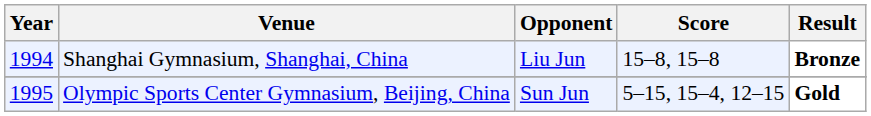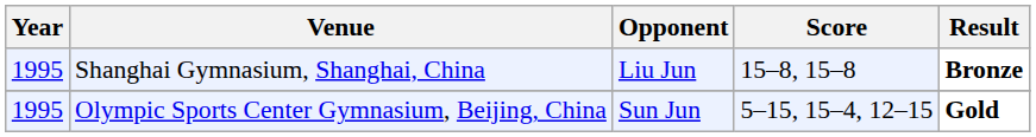 <table class="sortable wikitable" style="font-size: 90%;">
 <tr>
 <th>Year</th>
 <th>Venue</th>
 <th>Opponent</th>
 <th>Score</th>
 <th>Result</th>
 </tr>
 <tr style="background:#ECF2FF">
-<td align="center"><a href='#'>1994</a></td>
+<td align="center"><a href='#'>1995</a></td>
 <td align="left">Shanghai Gymnasium, <a href='#'>Shanghai, China</a></td>
 <td align="left"> <a href='#'>Liu Jun</a></td>
 <td align="left">15–8, 15–8</td>
 <td style="text-align:left; background:white"> <strong>Bronze</strong></td>
 </tr>
 <tr>
 </tr>
 <tr style="background:#ECF2FF">
 <td align="center"><a href='#'>1995</a></td>
 <td align="left"><a href='#'>Olympic Sports Center Gymnasium</a>, <a href='#'>Beijing, China</a></td>
 <td align="left"> <a href='#'>Sun Jun</a></td>
 <td align="left">5–15, 15–4, 12–15</td>
 <td style="text-align:left; background:white"> <strong>Gold</strong></td>
 </tr>
 </table>
